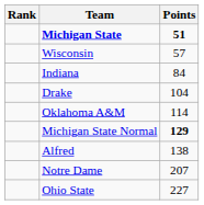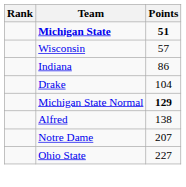 <table class="wikitable sortable" style="text-align:center">
 <tr>
 <th>Rank</th>
 <th>Team</th>
 <th>Points</th>
 </tr>
 <tr>
 <td></td>
 <td align=left><strong><a href='#'>Michigan State</a></strong></td>
 <td><strong>51</strong></td>
 </tr>
 <tr>
 <td></td>
 <td align=left><a href='#'>Wisconsin</a></td>
 <td>57</td>
 </tr>
 <tr>
 <td></td>
 <td align=left><a href='#'>Indiana</a></td>
-<td>84</td>
+<td>86</td>
 </tr>
 <tr>
 <td></td>
 <td align=left><a href='#'>Drake</a></td>
 <td>104</td>
-</tr>
-<tr>
-<td></td>
-<td align=left><a href='#'>Oklahoma A&M</a></td>
-<td>114</td>
 </tr>
 <tr>
 <td></td>
 <td align=left><a href='#'>Michigan State Normal</a></td>
 <td><strong>129</strong></td>
 </tr>
 <tr>
 <td></td>
 <td align=left><a href='#'>Alfred</a></td>
 <td>138</td>
 </tr>
 <tr>
 <td></td>
 <td align=left><a href='#'>Notre Dame</a></td>
 <td>207</td>
 </tr>
 <tr>
 <td></td>
 <td align=left><a href='#'>Ohio State</a></td>
 <td>227</td>
 </tr>
 </table>
